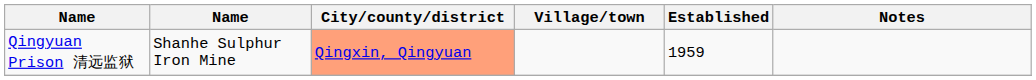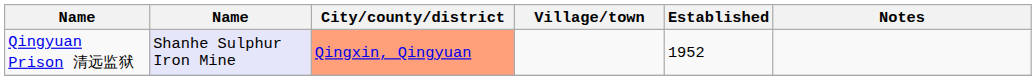 <table class="wikitable">
 <tr>
 <th width=15%>Name</th>
 <th width=17%>Name</th>
 <th width=20%>City/county/district</th>
 <th width=15%>Village/town</th>
 <th width=5%>Established</th>
 <th width=28%>Notes</th>
 </tr>
 <tr>
 <td><a href='#'>Qingyuan Prison</a> 清远监狱</td>
-<td>Shanhe Sulphur Iron Mine</td>
+<td style="background: lavender;">Shanhe Sulphur Iron Mine</td>
 <td style="background: lightsalmon;"><a href='#'>Qingxin, Qingyuan</a></td>
 <td></td>
-<td>1959</td>
+<td>1952</td>
 <td></td>
 </tr>
 <tr>
 </tr>
 </table>
